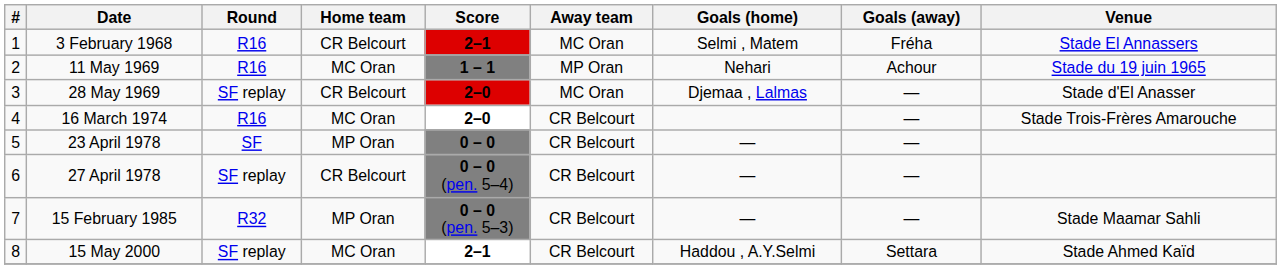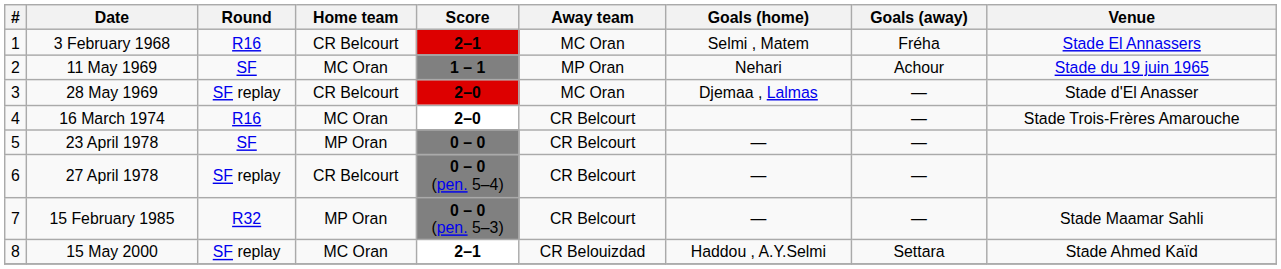 <table class="wikitable" style="width:100%; margin:0 left; font-size: 11px; text-align:center">
 <tr>
 <th>#</th>
 <th>Date</th>
 <th>Round</th>
 <th>Home team</th>
 <th>Score</th>
 <th>Away team</th>
 <th>Goals (home)</th>
 <th>Goals (away)</th>
 <th>Venue</th>
 </tr>
 <tr>
 <td>1</td>
 <td>3 February 1968</td>
 <td><a href='#'>R16</a></td>
 <td>CR Belcourt</td>
 <td style="background:#d00;"><span><strong>2–1</strong></span></td>
 <td>MC Oran</td>
 <td>Selmi , Matem </td>
 <td>Fréha </td>
 <td><a href='#'>Stade El Annassers</a></td>
 </tr>
 <tr>
 <td>2</td>
 <td>11 May 1969</td>
-<td><a href='#'>R16</a></td>
+<td><a href='#'>SF</a></td>
 <td>MC Oran</td>
 <td style="background:gray"><span><strong>1 – 1</strong></span></td>
 <td>MP Oran</td>
 <td>Nehari </td>
 <td>Achour </td>
 <td><a href='#'>Stade du 19 juin 1965</a></td>
 </tr>
 <tr>
 <td>3</td>
 <td>28 May 1969</td>
 <td><a href='#'>SF</a> replay</td>
 <td>CR Belcourt</td>
 <td style="background:#d00;"><span><strong>2–0</strong></span></td>
 <td>MC Oran</td>
 <td>Djemaa , <a href='#'>Lalmas</a> </td>
 <td>—</td>
 <td>Stade d'El Anasser</td>
 </tr>
 <tr>
 <td>4</td>
 <td>16 March 1974</td>
 <td><a href='#'>R16</a></td>
 <td>MC Oran</td>
 <td style="background:#ffff;"><span><strong>2–0</strong></span></td>
 <td>CR Belcourt</td>
 <td></td>
 <td>—</td>
 <td>Stade Trois-Frères Amarouche</td>
 </tr>
 <tr>
 <td>5</td>
 <td>23 April 1978</td>
 <td><a href='#'>SF</a></td>
 <td>MP Oran</td>
 <td style="background:gray"><span><strong>0 – 0</strong></span></td>
 <td>CR Belcourt</td>
 <td>—</td>
 <td>—</td>
 <td></td>
 </tr>
 <tr>
 <td>6</td>
 <td>27 April 1978</td>
 <td><a href='#'>SF</a> replay</td>
 <td>CR Belcourt</td>
 <td style="background:gray"><span><strong>0 – 0</strong><br>(<a href='#'>pen.</a> 5–4)</span></td>
 <td>CR Belcourt</td>
 <td>—</td>
 <td>—</td>
 <td></td>
 </tr>
 <tr>
 <td>7</td>
 <td>15 February 1985</td>
 <td><a href='#'>R32</a></td>
 <td>MP Oran</td>
 <td style="background:gray"><span><strong>0 – 0</strong><br>(<a href='#'>pen.</a> 5–3)</span></td>
 <td>CR Belcourt</td>
 <td>—</td>
 <td>—</td>
 <td>Stade Maamar Sahli</td>
 </tr>
 <tr>
 <td>8</td>
 <td>15 May 2000</td>
 <td><a href='#'>SF</a> replay</td>
 <td>MC Oran</td>
 <td style="background:#ffff;"><span><strong>2–1</strong></span></td>
-<td>CR Belcourt</td>
+<td>CR Belouizdad</td>
 <td>Haddou , A.Y.Selmi </td>
 <td>Settara </td>
 <td>Stade Ahmed Kaïd</td>
 </tr>
 <tr>
 </tr>
 </table>
